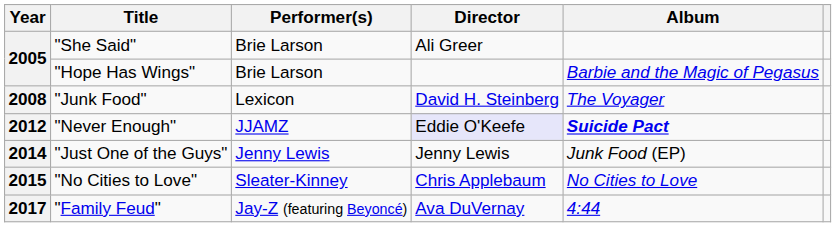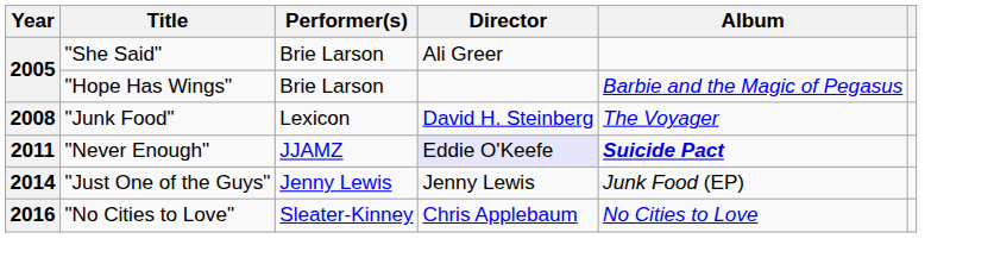 <table class="wikitable plainrowheaders" style="text-align: margin;">
 <tr>
 <th scope="col">Year</th>
 <th scope="col">Title</th>
 <th scope="col">Performer(s)</th>
 <th scope="col">Director</th>
 <th scope="col">Album</th>
 <th scope="col" class="unsortable"></th>
 </tr>
 <tr>
 <th scope="row" rowspan="2">2005</th>
 <td>"She Said"</td>
 <td>Brie Larson</td>
 <td>Ali Greer</td>
 <td></td>
 <td></td>
 </tr>
 <tr>
 <td>"Hope Has Wings"</td>
 <td>Brie Larson</td>
 <td></td>
 <td><em><a href='#'>Barbie and the Magic of Pegasus</a></em></td>
 <td></td>
 </tr>
 <tr>
 <th scope="row">2008</th>
 <td>"Junk Food"</td>
 <td>Lexicon</td>
 <td><a href='#'>David H. Steinberg</a></td>
 <td><em><a href='#'>The Voyager</a></em></td>
 <td></td>
 </tr>
 <tr>
-<th scope="row">2012</th>
+<th scope="row">2011</th>
 <td>"Never Enough"</td>
 <td><a href='#'>JJAMZ</a></td>
 <td style="background: lavender;">Eddie O'Keefe</td>
 <td><strong><em><a href='#'>Suicide Pact</a></em></strong></td>
 <td></td>
 </tr>
 <tr>
 <th scope="row">2014</th>
 <td>"Just One of the Guys"</td>
 <td><a href='#'>Jenny Lewis</a></td>
 <td>Jenny Lewis</td>
 <td><em>Junk Food</em> (EP)</td>
 <td></td>
 </tr>
 <tr>
-<th scope="row">2015</th>
+<th scope="row">2016</th>
 <td>"No Cities to Love"</td>
 <td><a href='#'>Sleater-Kinney</a></td>
 <td><a href='#'>Chris Applebaum</a></td>
 <td><em><a href='#'>No Cities to Love</a></em></td>
 <td></td>
 </tr>
-<tr>
-<th scope="row">2017</th>
-<td>"<a href='#'>Family Feud</a>"</td>
-<td><a href='#'>Jay-Z</a> <small>(featuring <a href='#'>Beyoncé</a>)</small></td>
-<td><a href='#'>Ava DuVernay</a></td>
-<td><em><a href='#'>4:44</a></em></td>
-<td></td>
-</tr>
 </table>
